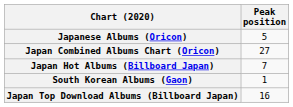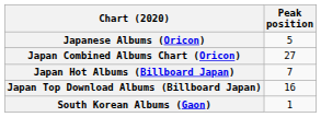 <table class="wikitable plainrowheaders" style="text-align:center;">
 <tr>
 <th>Chart (2020)</th>
 <th>Peak<br>position</th>
 </tr>
 <tr>
 <th scope="row">Japanese Albums (<a href='#'>Oricon</a>)</th>
 <td>5</td>
 </tr>
 <tr>
 <th scope="row">Japan Combined Albums Chart (<a href='#'>Oricon</a>)</th>
 <td>27</td>
 </tr>
 <tr>
 <th scope="row">Japan Hot Albums (<a href='#'>Billboard Japan</a>)</th>
 <td>7</td>
 </tr>
 <tr>
+<th scope="row">Japan Top Download Albums (Billboard Japan)</th>
+<td>16</td>
+</tr>
+<tr>
 <th scope="row">South Korean Albums (<a href='#'>Gaon</a>)</th>
 <td>1</td>
 </tr>
-<tr>
-<th scope="row">Japan Top Download Albums (Billboard Japan)</th>
-<td>16</td>
-</tr>
 </table>
